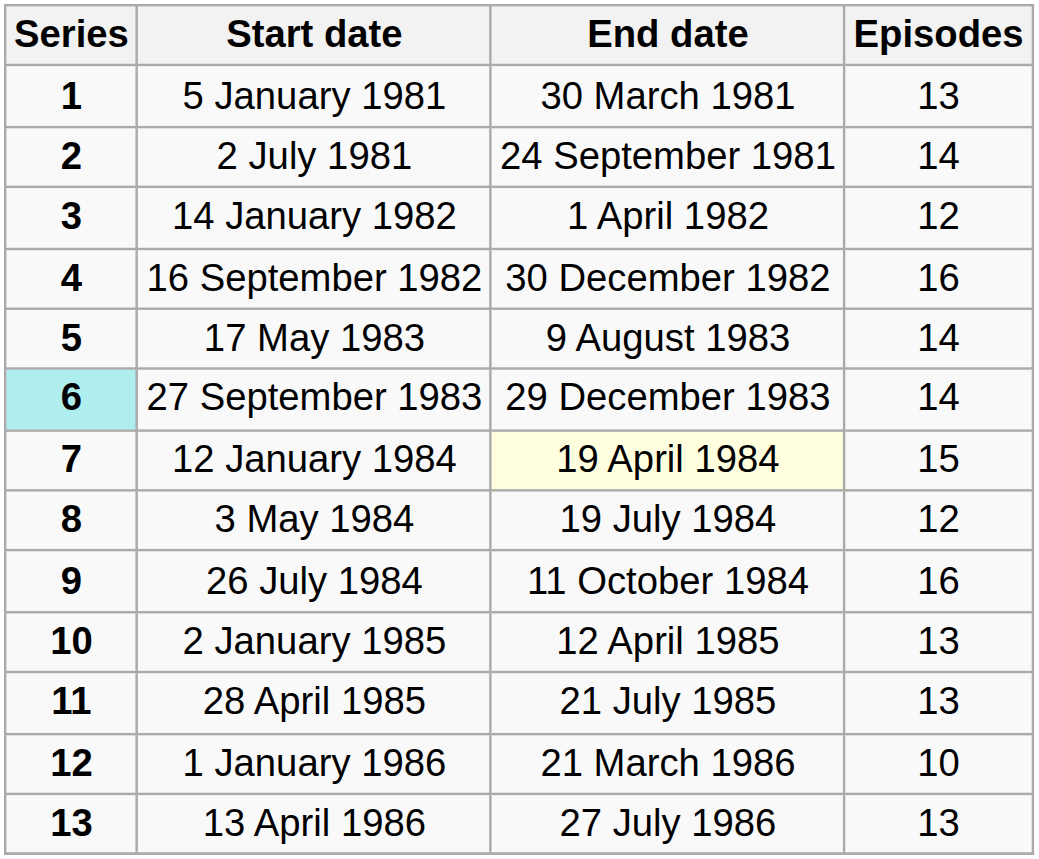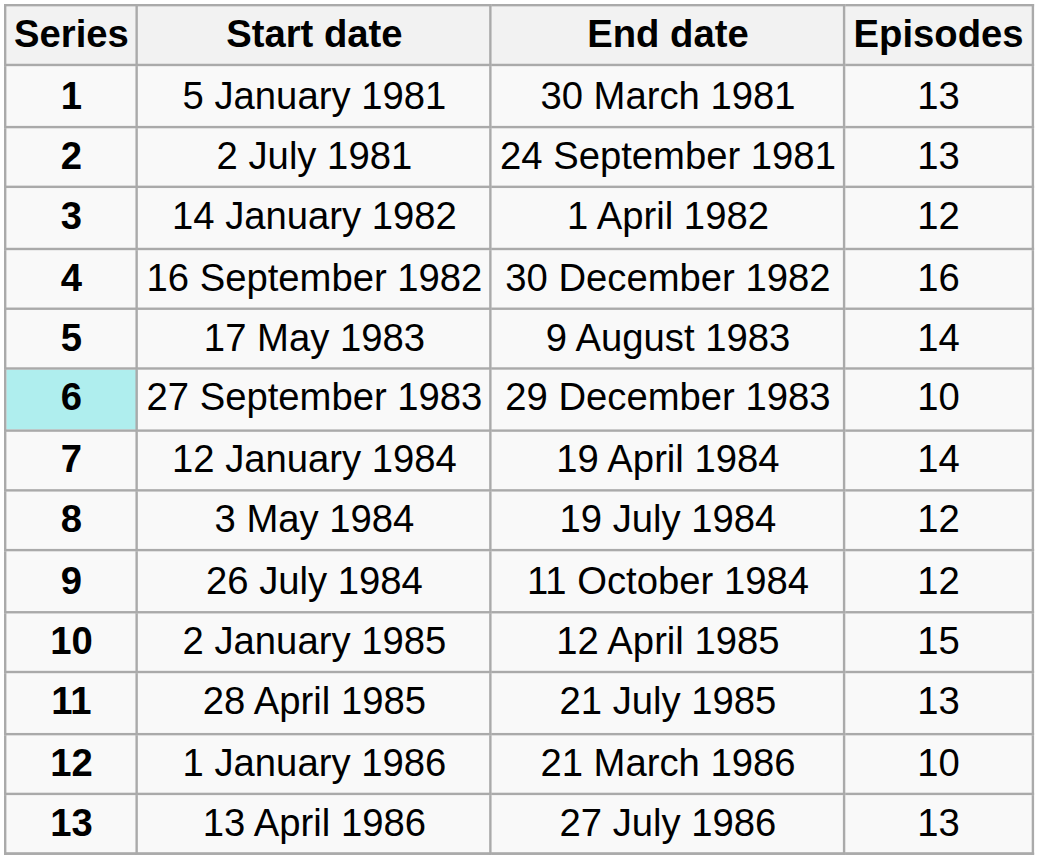 <table class="wikitable" style="text-align:center;">
 <tr>
 <th>Series</th>
 <th>Start date</th>
 <th>End date</th>
 <th>Episodes</th>
 </tr>
 <tr>
 <td><strong>1</strong></td>
 <td>5 January 1981</td>
 <td>30 March 1981</td>
 <td>13</td>
 </tr>
 <tr>
 <td><strong>2</strong></td>
 <td>2 July 1981</td>
 <td>24 September 1981</td>
-<td>14</td>
+<td>13</td>
 </tr>
 <tr>
 <td><strong>3</strong></td>
 <td>14 January 1982</td>
 <td>1 April 1982</td>
 <td>12</td>
 </tr>
 <tr>
 <td><strong>4</strong></td>
 <td>16 September 1982</td>
 <td>30 December 1982</td>
 <td>16</td>
 </tr>
 <tr>
 <td><strong>5</strong></td>
 <td>17 May 1983</td>
 <td>9 August 1983</td>
 <td>14</td>
 </tr>
 <tr>
 <td style="background: paleturquoise;"><strong>6</strong></td>
 <td>27 September 1983</td>
 <td>29 December 1983</td>
-<td>14</td>
+<td>10</td>
 </tr>
 <tr>
 <td><strong>7</strong></td>
 <td>12 January 1984</td>
-<td style="background: lightyellow;">19 April 1984</td>
-<td>15</td>
+<td>19 April 1984</td>
+<td>14</td>
 </tr>
 <tr>
 <td><strong>8</strong></td>
 <td>3 May 1984</td>
 <td>19  July 1984</td>
 <td>12 </td>
 </tr>
 <tr>
 <td><strong>9</strong></td>
 <td>26 July 1984</td>
 <td>11 October 1984</td>
-<td>16</td>
+<td>12</td>
 </tr>
 <tr>
 <td><strong>10</strong></td>
 <td>2 January 1985</td>
 <td>12 April 1985</td>
-<td>13</td>
+<td>15</td>
 </tr>
 <tr>
 <td><strong>11</strong></td>
 <td>28 April 1985</td>
 <td>21 July 1985</td>
 <td>13</td>
 </tr>
 <tr>
 <td><strong>12</strong></td>
 <td>1 January 1986</td>
 <td>21 March 1986</td>
 <td>10</td>
 </tr>
 <tr>
 <td><strong>13</strong></td>
 <td>13 April 1986</td>
 <td>27 July 1986</td>
 <td>13</td>
 </tr>
 <tr>
 </tr>
 </table>
